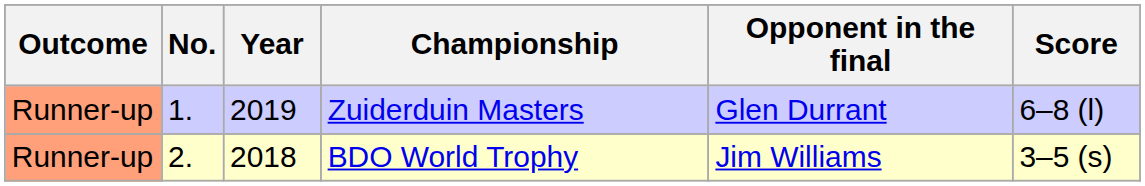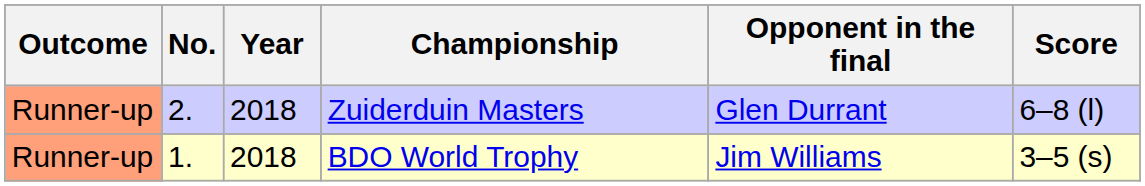 <table class="wikitable">
 <tr>
 <th width="80">Outcome</th>
 <th width="20">No.</th>
 <th width="50">Year</th>
 <th style="width:250px;">Championship</th>
 <th style="width:200px;">Opponent in the final</th>
 <th width="70">Score</th>
 </tr>
 <tr style="background:#ccf;">
 <td style="background:#ffa07a;">Runner-up</td>
-<td>1.</td>
-<td>2019</td>
+<td>2.</td>
+<td>2018</td>
 <td><a href='#'>Zuiderduin Masters</a></td>
 <td> <a href='#'>Glen Durrant</a></td>
 <td>6–8 (l)</td>
 </tr>
 <tr style="background:#ffc;">
 <td style="background:#ffa07a">Runner-up</td>
-<td>2.</td>
+<td>1.</td>
 <td>2018</td>
 <td><a href='#'>BDO World Trophy</a></td>
 <td> <a href='#'>Jim Williams</a></td>
 <td>3–5 (s)</td>
 </tr>
 </table>
